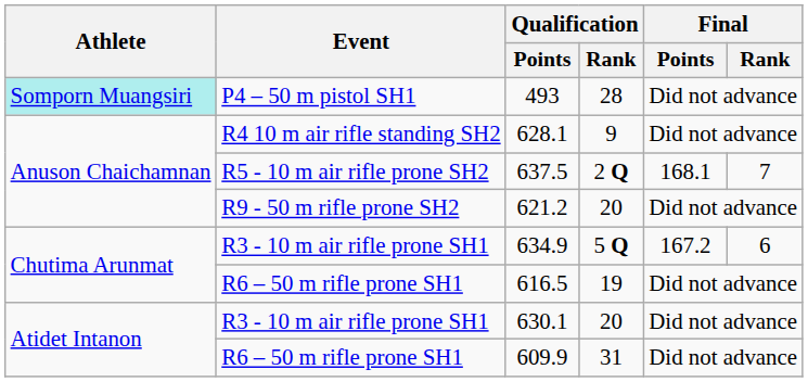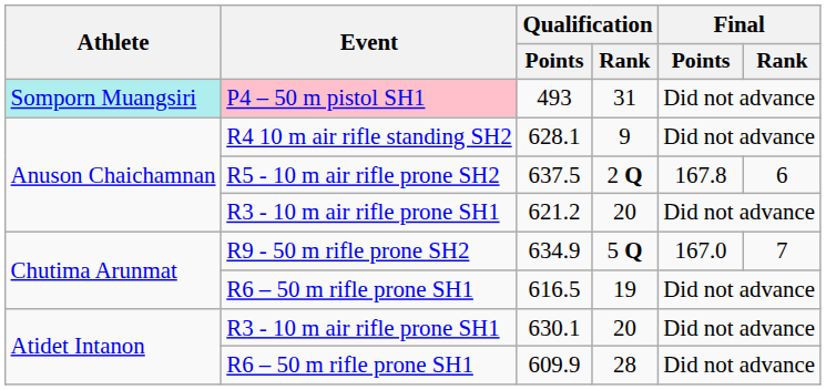 <table class="wikitable" style="font-size:90%">
 <tr>
 <th rowspan="2">Athlete</th>
 <th rowspan="2">Event</th>
 <th colspan="2">Qualification</th>
 <th colspan="2">Final</th>
 </tr>
 <tr style="font-size:95%">
 <th>Points</th>
 <th>Rank</th>
 <th>Points</th>
 <th>Rank</th>
 </tr>
 <tr align=center>
 <td align=left style="background: paleturquoise;"><a href='#'>Somporn Muangsiri</a></td>
-<td align=left><a href='#'>P4 – 50 m pistol SH1</a></td>
+<td align=left style="background: pink;"><a href='#'>P4 – 50 m pistol SH1</a></td>
 <td>493</td>
-<td>28</td>
+<td>31</td>
 <td colspan="2">Did not advance</td>
 </tr>
 <tr align=center>
 <td align=left rowspan=3><a href='#'>Anuson Chaichamnan</a></td>
 <td align=left><a href='#'>R4 10 m air rifle standing SH2</a></td>
 <td>628.1</td>
 <td>9</td>
 <td colspan="2">Did not advance</td>
 </tr>
 <tr align=center>
 <td align=left><a href='#'>R5 - 10 m air rifle prone SH2</a></td>
 <td>637.5</td>
 <td>2 <strong>Q</strong></td>
-<td>168.1</td>
-<td>7</td>
+<td>167.8</td>
+<td>6</td>
 </tr>
 <tr align=center>
-<td align=left><a href='#'>R9 - 50 m rifle prone SH2</a></td>
+<td align=left><a href='#'>R3 - 10 m air rifle prone SH1</a></td>
 <td>621.2</td>
 <td>20</td>
 <td colspan="2">Did not advance</td>
 </tr>
 <tr align=center>
 <td align=left rowspan=2><a href='#'>Chutima Arunmat</a></td>
-<td align=left><a href='#'>R3 - 10 m air rifle prone SH1</a></td>
+<td align=left><a href='#'>R9 - 50 m rifle prone SH2</a></td>
 <td>634.9</td>
 <td>5 <strong>Q</strong></td>
-<td>167.2</td>
-<td>6</td>
+<td>167.0</td>
+<td>7</td>
 </tr>
 <tr align=center>
 <td align=left><a href='#'>R6 – 50 m rifle prone SH1</a></td>
 <td>616.5</td>
 <td>19</td>
 <td colspan="2">Did not advance</td>
 </tr>
 <tr align=center>
 <td align=left rowspan=2><a href='#'>Atidet Intanon</a></td>
 <td align=left><a href='#'>R3 - 10 m air rifle prone SH1</a></td>
 <td>630.1</td>
 <td>20</td>
 <td colspan="2">Did not advance</td>
 </tr>
 <tr align=center>
 <td align=left><a href='#'>R6 – 50 m rifle prone SH1</a></td>
 <td>609.9</td>
-<td>31</td>
+<td>28</td>
 <td colspan="2">Did not advance</td>
 </tr>
 </table>
